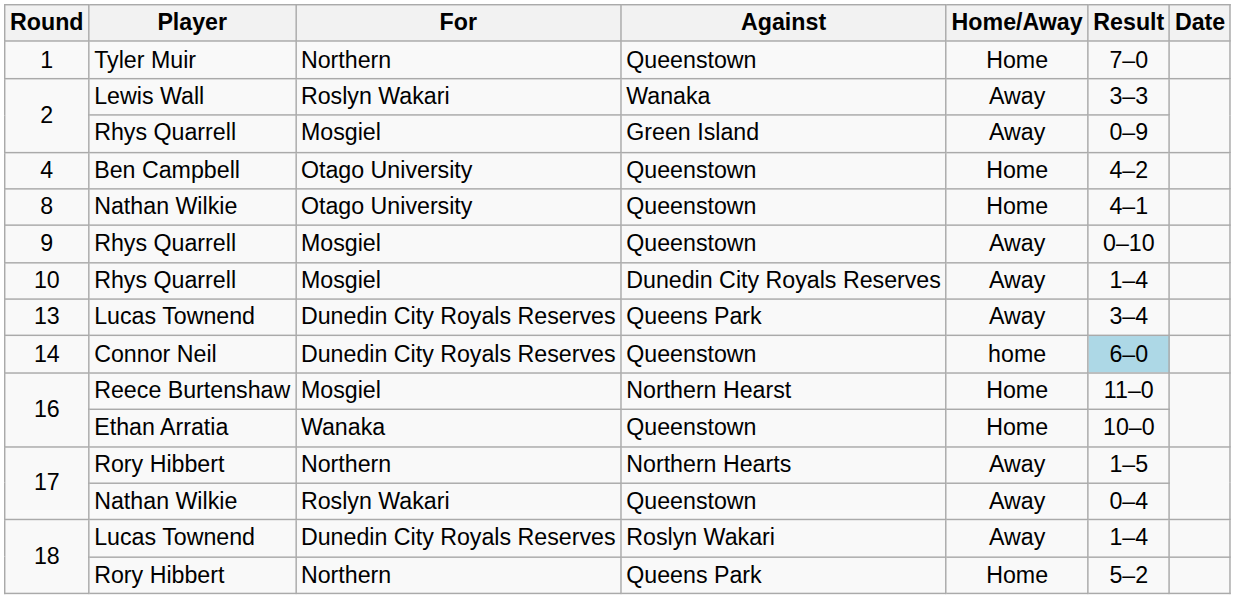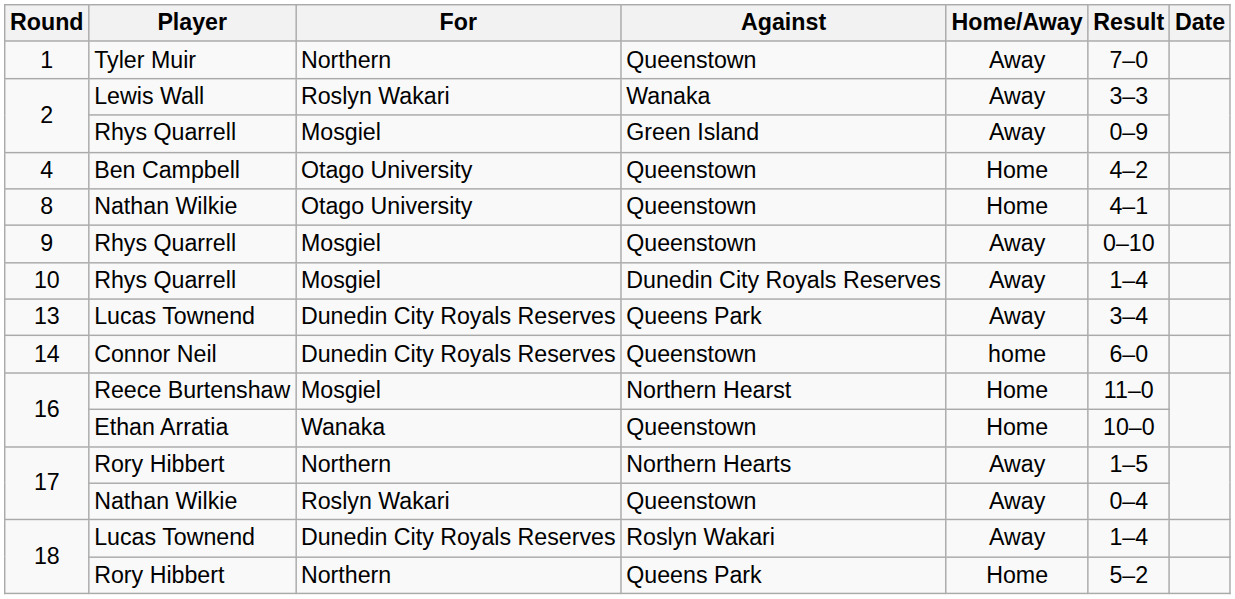 <table class="wikitable">
 <tr>
 <th>Round</th>
 <th>Player</th>
 <th>For</th>
 <th>Against</th>
 <th>Home/Away</th>
 <th style="text-align:center">Result</th>
 <th>Date</th>
 </tr>
 <tr>
 <td style="text-align:center">1</td>
 <td>Tyler Muir</td>
 <td>Northern</td>
 <td>Queenstown</td>
-<td style="text-align:center">Home</td>
+<td style="text-align:center">Away</td>
 <td style="text-align:center">7–0</td>
 <td></td>
 </tr>
 <tr>
 <td style="text-align:center" rowspan=2>2</td>
 <td>Lewis Wall</td>
 <td>Roslyn Wakari</td>
 <td>Wanaka</td>
 <td style="text-align:center">Away</td>
 <td style="text-align:center">3–3</td>
 <td rowspan=2></td>
 </tr>
 <tr>
 <td>Rhys Quarrell</td>
 <td>Mosgiel</td>
 <td>Green Island</td>
 <td style="text-align:center">Away</td>
 <td style="text-align:center">0–9</td>
 </tr>
 <tr>
 <td style="text-align:center">4</td>
 <td>Ben Campbell</td>
 <td>Otago University</td>
 <td>Queenstown</td>
 <td style="text-align:center">Home</td>
 <td style="text-align:center">4–2</td>
 <td></td>
 </tr>
 <tr>
 <td style="text-align:center">8</td>
 <td>Nathan Wilkie</td>
 <td>Otago University</td>
 <td>Queenstown</td>
 <td style="text-align:center">Home</td>
 <td style="text-align:center">4–1</td>
 <td></td>
 </tr>
 <tr>
 <td style="text-align:center">9</td>
 <td>Rhys Quarrell</td>
 <td>Mosgiel</td>
 <td>Queenstown</td>
 <td style="text-align:center">Away</td>
 <td style="text-align:center">0–10</td>
 <td></td>
 </tr>
 <tr>
 <td style="text-align:center">10</td>
 <td>Rhys Quarrell</td>
 <td>Mosgiel</td>
 <td>Dunedin City Royals Reserves</td>
 <td style="text-align:center">Away</td>
 <td style="text-align:center">1–4</td>
 <td></td>
 </tr>
 <tr>
 <td style="text-align:center">13</td>
 <td>Lucas Townend</td>
 <td>Dunedin City Royals Reserves</td>
 <td>Queens Park</td>
 <td style="text-align:center">Away</td>
 <td style="text-align:center">3–4</td>
 <td></td>
 </tr>
 <tr>
 <td style="text-align:center">14</td>
 <td>Connor Neil</td>
 <td>Dunedin City Royals Reserves</td>
 <td>Queenstown</td>
 <td style="text-align:center">home</td>
-<td style="background: lightblue; text-align:center">6–0</td>
+<td style="text-align:center">6–0</td>
 <td></td>
 </tr>
 <tr>
 <td style="text-align:center" rowspan=2>16</td>
 <td>Reece Burtenshaw</td>
 <td>Mosgiel</td>
 <td>Northern Hearst</td>
 <td style="text-align:center">Home</td>
 <td style="text-align:center">11–0</td>
 <td rowspan=2></td>
 </tr>
 <tr>
 <td>Ethan Arratia</td>
 <td>Wanaka</td>
 <td>Queenstown</td>
 <td style="text-align:center">Home</td>
 <td style="text-align:center">10–0</td>
 </tr>
 <tr>
 <td style="text-align:center" rowspan=2>17</td>
 <td>Rory Hibbert</td>
 <td>Northern</td>
 <td>Northern Hearts</td>
 <td style="text-align:center">Away</td>
 <td style="text-align:center">1–5</td>
 <td rowspan=2></td>
 </tr>
 <tr>
 <td>Nathan Wilkie</td>
 <td>Roslyn Wakari</td>
 <td>Queenstown</td>
 <td style="text-align:center">Away</td>
 <td style="text-align:center">0–4</td>
 </tr>
 <tr>
 <td style="text-align:center" rowspan=2>18</td>
 <td>Lucas Townend</td>
 <td>Dunedin City Royals Reserves</td>
 <td>Roslyn Wakari</td>
 <td style="text-align:center">Away</td>
 <td style="text-align:center">1–4</td>
 <td></td>
 </tr>
 <tr>
 <td>Rory Hibbert</td>
 <td>Northern</td>
 <td>Queens Park</td>
 <td style="text-align:center">Home</td>
 <td style="text-align:center">5–2</td>
 <td></td>
 </tr>
 </table>
